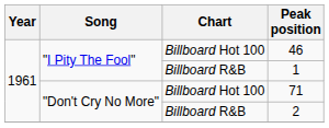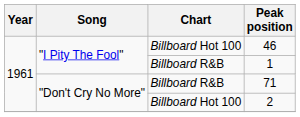 <table class="wikitable">
 <tr>
 <th>Year</th>
 <th>Song</th>
 <th>Chart</th>
 <th>Peak <br> position</th>
 </tr>
 <tr>
 <td rowspan=4>1961</td>
 <td rowspan=2>"<a href='#'>I Pity The Fool</a>"</td>
 <td><em>Billboard</em> Hot 100</td>
 <td style="text-align:center;">46</td>
 </tr>
 <tr>
 <td><em>Billboard</em> R&B</td>
 <td style="text-align:center;">1</td>
 </tr>
 <tr>
 <td rowspan=2>"Don't Cry No More"</td>
-<td><em>Billboard</em> Hot 100</td>
+<td><em>Billboard</em> R&B</td>
 <td style="text-align:center;">71</td>
 </tr>
 <tr>
-<td><em>Billboard</em> R&B</td>
+<td><em>Billboard</em> Hot 100</td>
 <td style="text-align:center;">2</td>
 </tr>
 <tr>
 </tr>
 </table>
